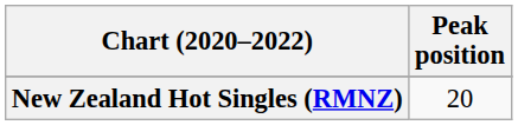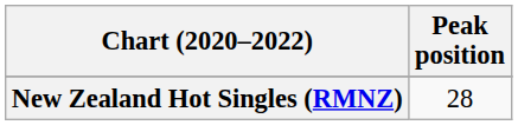 <table class="wikitable sortable plainrowheaders" style="text-align:center">
 <tr>
 <th scope="col">Chart (2020–2022)</th>
 <th scope="col">Peak<br>position</th>
 </tr>
 <tr>
 </tr>
 <tr>
 </tr>
 <tr>
 <th scope="row">New Zealand Hot Singles (<a href='#'>RMNZ</a>)</th>
-<td>20</td>
+<td>28</td>
 </tr>
 </table>
